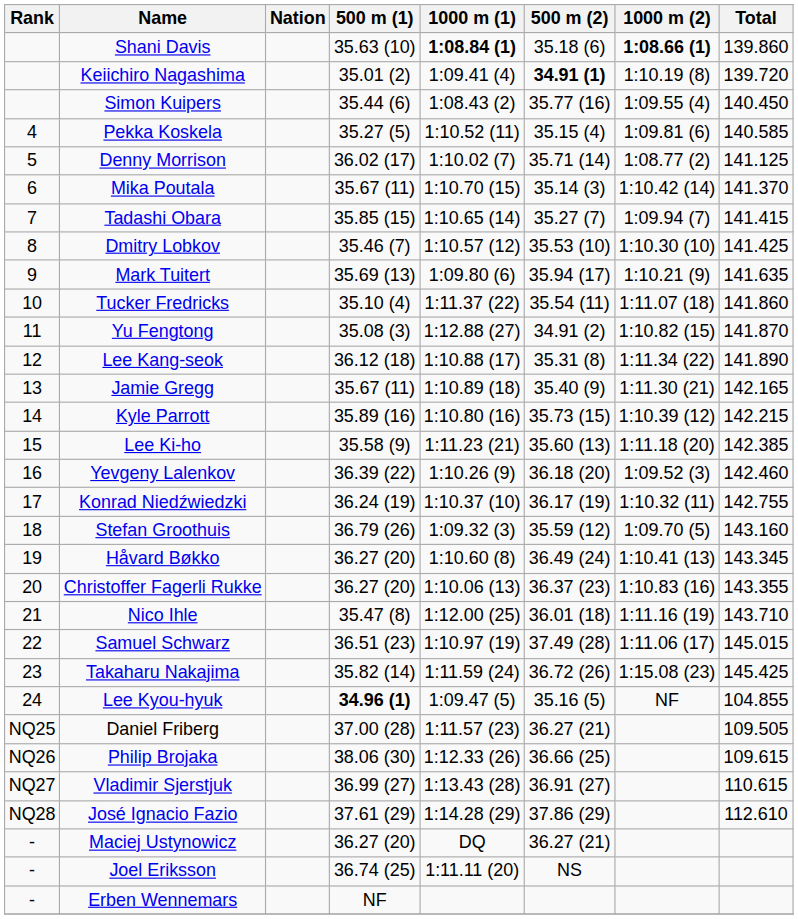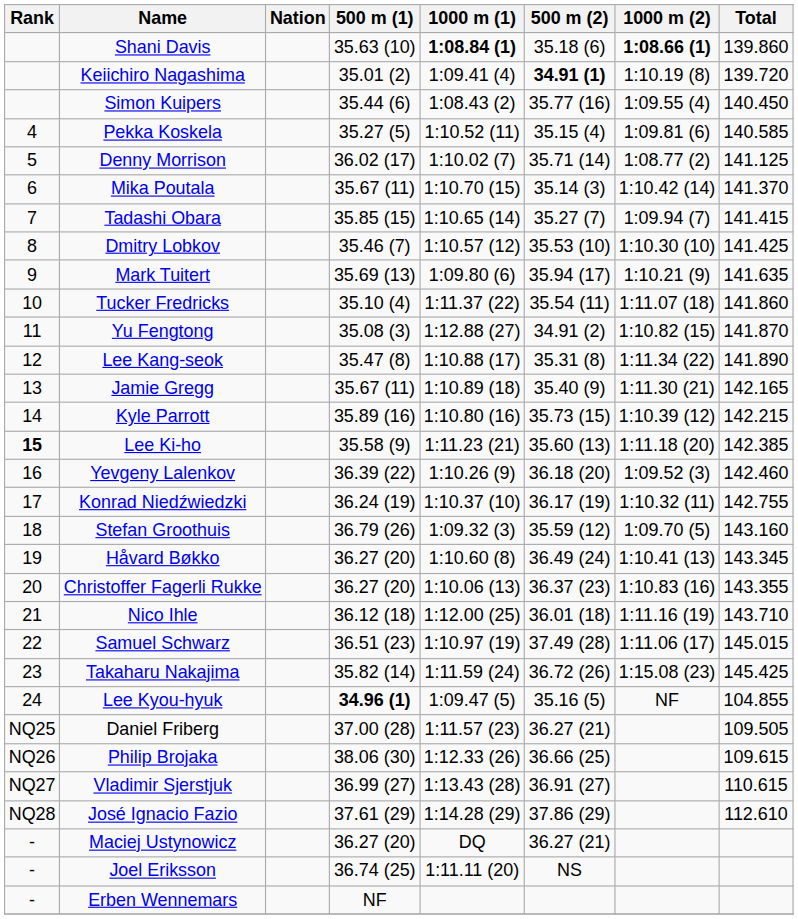 <table class="wikitable sortable" style="text-align:center">
 <tr>
 <th>Rank</th>
 <th>Name</th>
 <th>Nation</th>
 <th>500 m (1)</th>
 <th>1000 m (1)</th>
 <th>500 m (2)</th>
 <th>1000 m (2)</th>
 <th>Total</th>
 </tr>
 <tr>
 <td></td>
 <td><a href='#'>Shani Davis</a></td>
 <td></td>
 <td>35.63 (10)</td>
 <td><strong>1:08.84 (1)</strong></td>
 <td>35.18 (6)</td>
 <td><strong>1:08.66 (1)</strong></td>
 <td>139.860</td>
 </tr>
 <tr>
 <td></td>
 <td><a href='#'>Keiichiro Nagashima</a></td>
 <td></td>
 <td>35.01 (2)</td>
 <td>1:09.41 (4)</td>
 <td><strong>34.91 (1)</strong></td>
 <td>1:10.19 (8)</td>
 <td>139.720</td>
 </tr>
 <tr>
 <td></td>
 <td><a href='#'>Simon Kuipers</a></td>
 <td></td>
 <td>35.44 (6)</td>
 <td>1:08.43 (2)</td>
 <td>35.77 (16)</td>
 <td>1:09.55 (4)</td>
 <td>140.450</td>
 </tr>
 <tr>
 <td>4</td>
 <td><a href='#'>Pekka Koskela</a></td>
 <td></td>
 <td>35.27 (5)</td>
 <td>1:10.52 (11)</td>
 <td>35.15 (4)</td>
 <td>1:09.81 (6)</td>
 <td>140.585</td>
 </tr>
 <tr>
 <td>5</td>
 <td><a href='#'>Denny Morrison</a></td>
 <td></td>
 <td>36.02 (17)</td>
 <td>1:10.02 (7)</td>
 <td>35.71 (14)</td>
 <td>1:08.77 (2)</td>
 <td>141.125</td>
 </tr>
 <tr>
 <td>6</td>
 <td><a href='#'>Mika Poutala</a></td>
 <td></td>
 <td>35.67 (11)</td>
 <td>1:10.70 (15)</td>
 <td>35.14 (3)</td>
 <td>1:10.42 (14)</td>
 <td>141.370</td>
 </tr>
 <tr>
 <td>7</td>
 <td><a href='#'>Tadashi Obara</a></td>
 <td></td>
 <td>35.85 (15)</td>
 <td>1:10.65 (14)</td>
 <td>35.27 (7)</td>
 <td>1:09.94 (7)</td>
 <td>141.415</td>
 </tr>
 <tr>
 <td>8</td>
 <td><a href='#'>Dmitry Lobkov</a></td>
 <td></td>
 <td>35.46 (7)</td>
 <td>1:10.57 (12)</td>
 <td>35.53 (10)</td>
 <td>1:10.30 (10)</td>
 <td>141.425</td>
 </tr>
 <tr>
 <td>9</td>
 <td><a href='#'>Mark Tuitert</a></td>
 <td></td>
 <td>35.69 (13)</td>
 <td>1:09.80 (6)</td>
 <td>35.94 (17)</td>
 <td>1:10.21 (9)</td>
 <td>141.635</td>
 </tr>
 <tr>
 <td>10</td>
 <td><a href='#'>Tucker Fredricks</a></td>
 <td></td>
 <td>35.10 (4)</td>
 <td>1:11.37 (22)</td>
 <td>35.54 (11)</td>
 <td>1:11.07 (18)</td>
 <td>141.860</td>
 </tr>
 <tr>
 <td>11</td>
 <td><a href='#'>Yu Fengtong</a></td>
 <td></td>
 <td>35.08 (3)</td>
 <td>1:12.88 (27)</td>
 <td>34.91 (2)</td>
 <td>1:10.82 (15)</td>
 <td>141.870</td>
 </tr>
 <tr>
 <td>12</td>
 <td><a href='#'>Lee Kang-seok</a></td>
 <td></td>
-<td>36.12 (18)</td>
+<td>35.47 (8)</td>
 <td>1:10.88 (17)</td>
 <td>35.31 (8)</td>
 <td>1:11.34 (22)</td>
 <td>141.890</td>
 </tr>
 <tr>
 <td>13</td>
 <td><a href='#'>Jamie Gregg</a></td>
 <td></td>
 <td>35.67 (11)</td>
 <td>1:10.89 (18)</td>
 <td>35.40 (9)</td>
 <td>1:11.30 (21)</td>
 <td>142.165</td>
 </tr>
 <tr>
 <td>14</td>
 <td><a href='#'>Kyle Parrott</a></td>
 <td></td>
 <td>35.89 (16)</td>
 <td>1:10.80 (16)</td>
 <td>35.73 (15)</td>
 <td>1:10.39 (12)</td>
 <td>142.215</td>
 </tr>
 <tr>
-<td>15</td>
+<td><strong>15</strong></td>
 <td><a href='#'>Lee Ki-ho</a></td>
 <td></td>
 <td>35.58 (9)</td>
 <td>1:11.23 (21)</td>
 <td>35.60 (13)</td>
 <td>1:11.18 (20)</td>
 <td>142.385</td>
 </tr>
 <tr>
 <td>16</td>
 <td><a href='#'>Yevgeny Lalenkov</a></td>
 <td></td>
 <td>36.39 (22)</td>
 <td>1:10.26 (9)</td>
 <td>36.18 (20)</td>
 <td>1:09.52 (3)</td>
 <td>142.460</td>
 </tr>
 <tr>
 <td>17</td>
 <td><a href='#'>Konrad Niedźwiedzki</a></td>
 <td></td>
 <td>36.24 (19)</td>
 <td>1:10.37 (10)</td>
 <td>36.17 (19)</td>
 <td>1:10.32 (11)</td>
 <td>142.755</td>
 </tr>
 <tr>
 <td>18</td>
 <td><a href='#'>Stefan Groothuis</a></td>
 <td></td>
 <td>36.79 (26)</td>
 <td>1:09.32 (3)</td>
 <td>35.59 (12)</td>
 <td>1:09.70 (5)</td>
 <td>143.160</td>
 </tr>
 <tr>
 <td>19</td>
 <td><a href='#'>Håvard Bøkko</a></td>
 <td></td>
 <td>36.27 (20)</td>
 <td>1:10.60 (8)</td>
 <td>36.49 (24)</td>
 <td>1:10.41 (13)</td>
 <td>143.345</td>
 </tr>
 <tr>
 <td>20</td>
 <td><a href='#'>Christoffer Fagerli Rukke</a></td>
 <td></td>
 <td>36.27 (20)</td>
 <td>1:10.06 (13)</td>
 <td>36.37 (23)</td>
 <td>1:10.83 (16)</td>
 <td>143.355</td>
 </tr>
 <tr>
 <td>21</td>
 <td><a href='#'>Nico Ihle</a></td>
 <td></td>
-<td>35.47 (8)</td>
+<td>36.12 (18)</td>
 <td>1:12.00 (25)</td>
 <td>36.01 (18)</td>
 <td>1:11.16 (19)</td>
 <td>143.710</td>
 </tr>
 <tr>
 <td>22</td>
 <td><a href='#'>Samuel Schwarz</a></td>
 <td></td>
 <td>36.51 (23)</td>
 <td>1:10.97 (19)</td>
 <td>37.49 (28)</td>
 <td>1:11.06 (17)</td>
 <td>145.015</td>
 </tr>
 <tr>
 <td>23</td>
 <td><a href='#'>Takaharu Nakajima</a></td>
 <td></td>
 <td>35.82 (14)</td>
 <td>1:11.59 (24)</td>
 <td>36.72 (26)</td>
 <td>1:15.08 (23)</td>
 <td>145.425</td>
 </tr>
 <tr>
 <td>24</td>
 <td><a href='#'>Lee Kyou-hyuk</a></td>
 <td></td>
 <td><strong>34.96 (1)</strong></td>
 <td>1:09.47 (5)</td>
 <td>35.16 (5)</td>
 <td>NF</td>
 <td>104.855</td>
 </tr>
 <tr>
 <td>NQ25</td>
 <td>Daniel Friberg</td>
 <td></td>
 <td>37.00 (28)</td>
 <td>1:11.57 (23)</td>
 <td>36.27 (21)</td>
 <td></td>
 <td>109.505</td>
 </tr>
 <tr>
 <td>NQ26</td>
 <td><a href='#'>Philip Brojaka</a></td>
 <td></td>
 <td>38.06 (30)</td>
 <td>1:12.33 (26)</td>
 <td>36.66 (25)</td>
 <td></td>
 <td>109.615</td>
 </tr>
 <tr>
 <td>NQ27</td>
 <td><a href='#'>Vladimir Sjerstjuk</a></td>
 <td></td>
 <td>36.99 (27)</td>
 <td>1:13.43 (28)</td>
 <td>36.91 (27)</td>
 <td></td>
 <td>110.615</td>
 </tr>
 <tr>
 <td>NQ28</td>
 <td><a href='#'>José Ignacio Fazio</a></td>
 <td></td>
 <td>37.61 (29)</td>
 <td>1:14.28 (29)</td>
 <td>37.86 (29)</td>
 <td></td>
 <td>112.610</td>
 </tr>
 <tr>
 <td>-</td>
 <td><a href='#'>Maciej Ustynowicz</a></td>
 <td></td>
 <td>36.27 (20)</td>
 <td>DQ</td>
 <td>36.27 (21)</td>
 <td></td>
 <td></td>
 </tr>
 <tr>
 <td>-</td>
 <td><a href='#'>Joel Eriksson</a></td>
 <td></td>
 <td>36.74 (25)</td>
 <td>1:11.11 (20)</td>
 <td>NS</td>
 <td></td>
 <td></td>
 </tr>
 <tr>
 <td>-</td>
 <td><a href='#'>Erben Wennemars</a></td>
 <td></td>
 <td>NF</td>
 <td></td>
 <td></td>
 <td></td>
 <td></td>
 </tr>
 <tr>
 </tr>
 </table>
